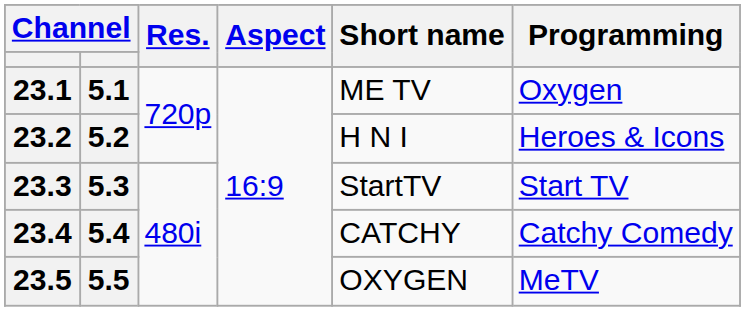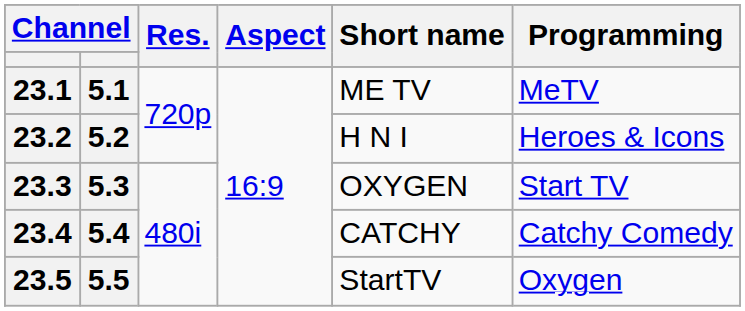 <table class="wikitable">
 <tr>
 <th colspan=2><a href='#'>Channel</a></th>
 <th rowspan=2><a href='#'>Res.</a></th>
 <th rowspan=2><a href='#'>Aspect</a></th>
 <th rowspan=2>Short name</th>
 <th rowspan=2>Programming</th>
 </tr>
 <tr>
 <th scope = "col"></th>
 <th></th>
 </tr>
 <tr>
 <th scope = "row">23.1</th>
 <th>5.1</th>
 <td rowspan=2><a href='#'>720p</a></td>
 <td rowspan="5"><a href='#'>16:9</a></td>
 <td>ME TV</td>
-<td><a href='#'>Oxygen</a></td>
+<td><a href='#'>MeTV</a></td>
 </tr>
 <tr>
 <th scope = "row">23.2</th>
 <th>5.2</th>
 <td>H N I</td>
 <td><a href='#'>Heroes & Icons</a></td>
 </tr>
 <tr>
 <th scope = "row">23.3</th>
 <th>5.3</th>
 <td rowspan="3"><a href='#'>480i</a></td>
-<td>StartTV</td>
+<td>OXYGEN</td>
 <td><a href='#'>Start TV</a></td>
 </tr>
 <tr>
 <th scope = "row">23.4</th>
 <th>5.4</th>
 <td>CATCHY</td>
 <td><a href='#'>Catchy Comedy</a></td>
 </tr>
 <tr>
 <th scope = "row">23.5</th>
 <th>5.5</th>
-<td>OXYGEN</td>
-<td><a href='#'>MeTV</a></td>
+<td>StartTV</td>
+<td><a href='#'>Oxygen</a></td>
 </tr>
 </table>
